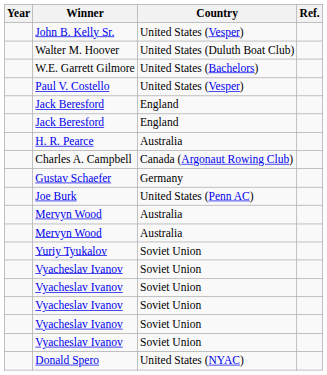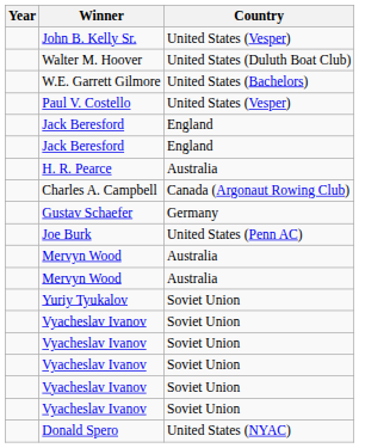 <table class="wikitable sortable"  style="text-align:center; ">
 <tr>
 <th>Year</th>
 <th>Winner</th>
 <th>Country</th>
-<th class="unsortable">Ref.</th>
 </tr>
 <tr>
 <td></td>
 <td align=left><a href='#'>John B. Kelly Sr.</a></td>
 <td align=left>United States (<a href='#'>Vesper</a>)</td>
-<td></td>
 </tr>
 <tr>
 <td></td>
 <td align=left>Walter M. Hoover</td>
 <td align=left>United States (Duluth Boat Club)</td>
-<td></td>
 </tr>
 <tr>
 <td></td>
 <td align=left>W.E. Garrett Gilmore</td>
 <td align=left>United States (<a href='#'>Bachelors</a>)</td>
-<td></td>
 </tr>
 <tr>
 <td></td>
 <td align=left><a href='#'>Paul V. Costello</a></td>
 <td align=left>United States (<a href='#'>Vesper</a>)</td>
-<td></td>
 </tr>
 <tr>
 <td></td>
 <td align=left><a href='#'>Jack Beresford</a></td>
 <td align=left>England</td>
-<td></td>
 </tr>
 <tr>
 <td></td>
 <td align=left><a href='#'>Jack Beresford</a></td>
 <td align=left>England</td>
-<td></td>
 </tr>
 <tr>
 <td></td>
 <td align=left><a href='#'>H. R. Pearce</a></td>
 <td align=left>Australia</td>
-<td></td>
 </tr>
 <tr>
 <td></td>
 <td align=left>Charles A. Campbell</td>
 <td align=left>Canada (<a href='#'>Argonaut Rowing Club</a>)</td>
-<td></td>
 </tr>
 <tr>
 <td></td>
 <td align=left><a href='#'>Gustav Schaefer</a></td>
 <td align=left>Germany</td>
-<td></td>
 </tr>
 <tr>
 <td></td>
 <td align=left><a href='#'>Joe Burk</a></td>
 <td align=left>United States (<a href='#'>Penn AC</a>)</td>
-<td></td>
 </tr>
 <tr>
 <td></td>
 <td align=left><a href='#'>Mervyn Wood</a></td>
 <td align=left>Australia</td>
-<td></td>
 </tr>
 <tr>
 <td></td>
 <td align=left><a href='#'>Mervyn Wood</a></td>
 <td align=left>Australia</td>
-<td></td>
 </tr>
 <tr>
 <td></td>
 <td align=left><a href='#'>Yuriy Tyukalov</a></td>
 <td align=left>Soviet Union</td>
-<td></td>
 </tr>
 <tr>
 <td></td>
 <td align=left><a href='#'>Vyacheslav Ivanov</a></td>
 <td align=left>Soviet Union</td>
-<td></td>
 </tr>
 <tr>
 <td></td>
 <td align=left><a href='#'>Vyacheslav Ivanov</a></td>
 <td align=left>Soviet Union</td>
-<td></td>
 </tr>
 <tr>
 <td></td>
 <td align=left><a href='#'>Vyacheslav Ivanov</a></td>
 <td align=left>Soviet Union</td>
-<td></td>
 </tr>
 <tr>
 <td></td>
 <td align=left><a href='#'>Vyacheslav Ivanov</a></td>
 <td align=left>Soviet Union</td>
-<td></td>
 </tr>
 <tr>
 <td></td>
 <td align=left><a href='#'>Vyacheslav Ivanov</a></td>
 <td align=left>Soviet Union</td>
-<td></td>
 </tr>
 <tr>
 <td></td>
 <td align=left><a href='#'>Donald Spero</a></td>
 <td align=left>United States (<a href='#'>NYAC</a>)</td>
-<td></td>
 </tr>
 </table>
